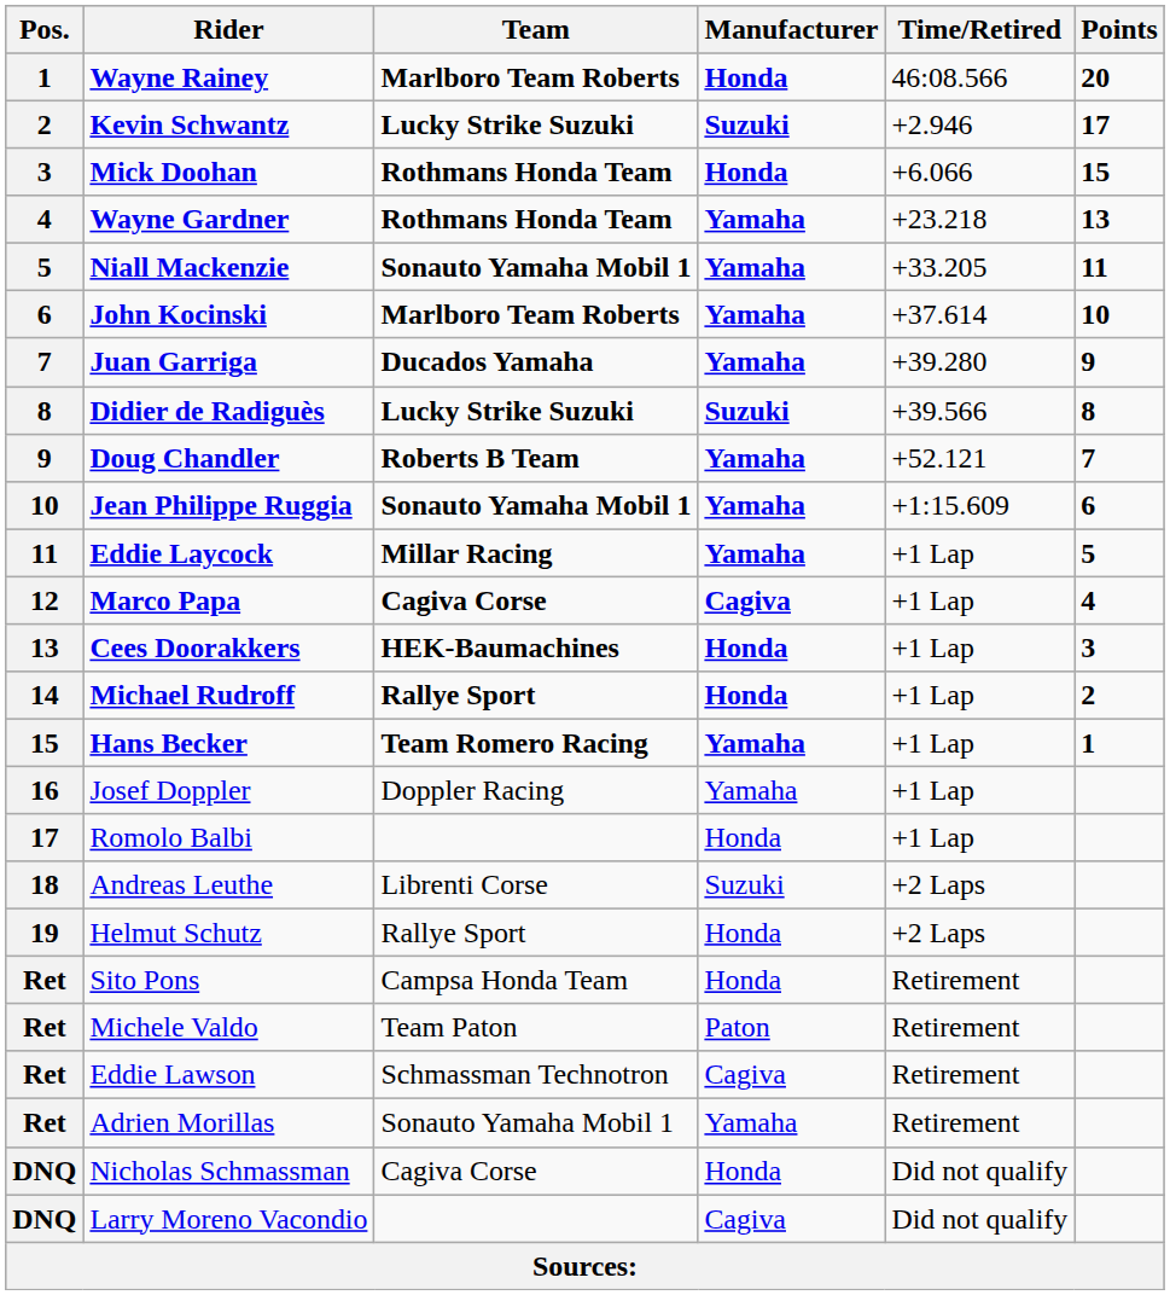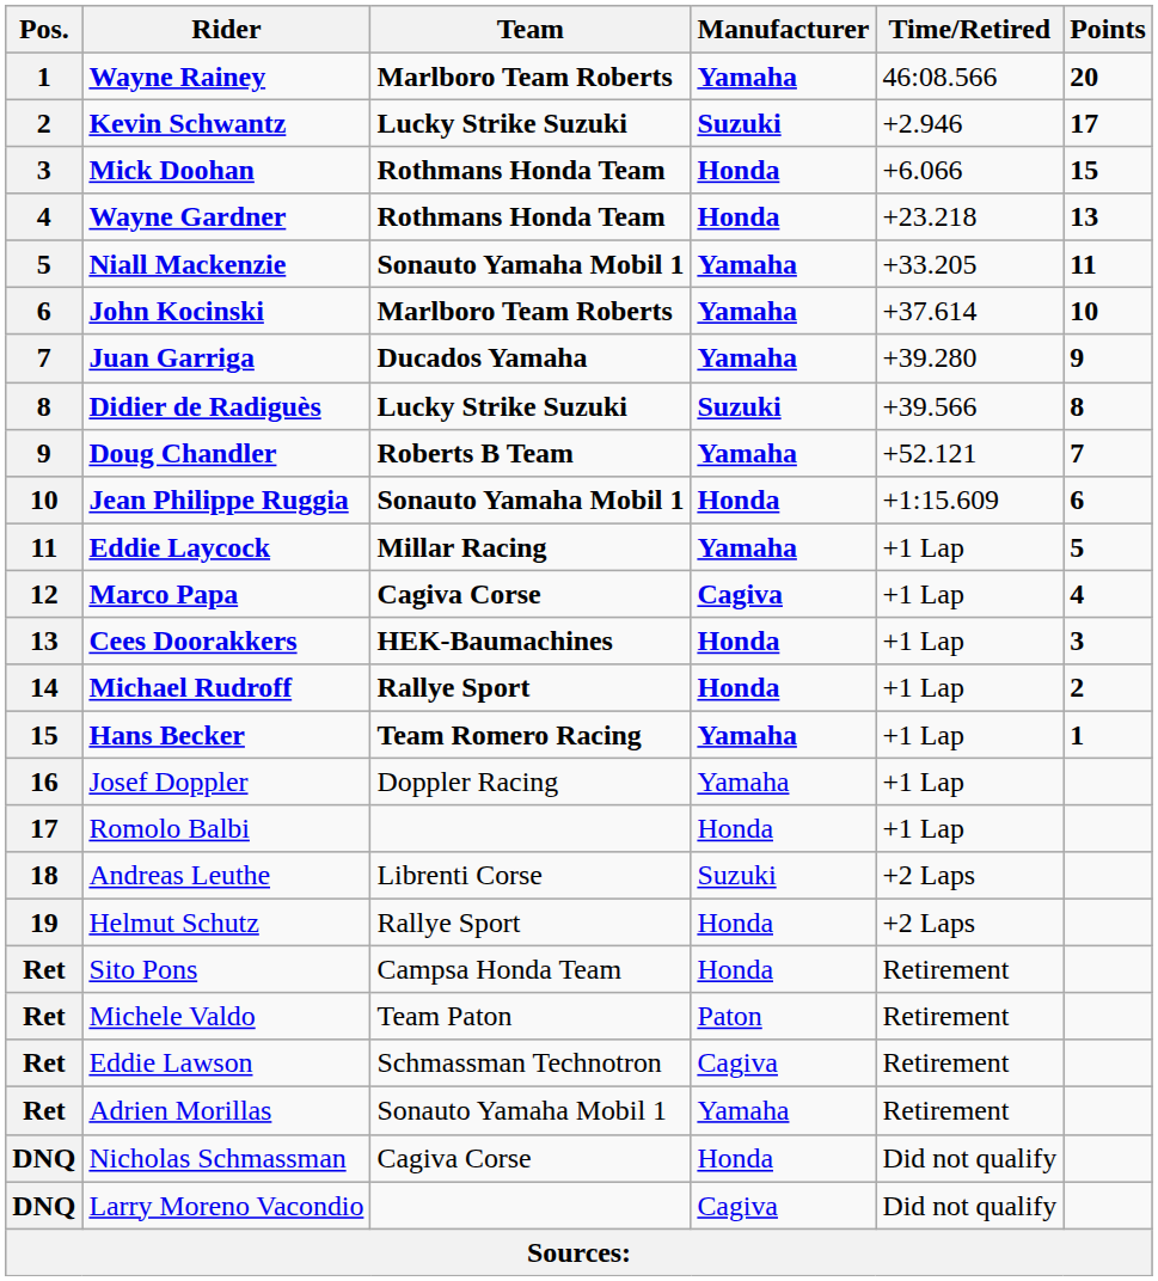 <table class="wikitable" style="font-size: 95%;">
 <tr>
 <th>Pos.</th>
 <th>Rider</th>
 <th>Team</th>
 <th>Manufacturer</th>
 <th>Time/Retired</th>
 <th>Points</th>
 </tr>
 <tr>
 <th>1</th>
 <td> <strong><a href='#'>Wayne Rainey</a></strong></td>
 <td><strong>Marlboro Team Roberts</strong></td>
-<td><strong><a href='#'>Honda</a></strong></td>
+<td><strong><a href='#'>Yamaha</a></strong></td>
 <td>46:08.566</td>
 <td><strong>20</strong></td>
 </tr>
 <tr>
 <th>2</th>
 <td> <strong><a href='#'>Kevin Schwantz</a></strong></td>
 <td><strong>Lucky Strike Suzuki</strong></td>
 <td><strong><a href='#'>Suzuki</a></strong></td>
 <td>+2.946</td>
 <td><strong>17</strong></td>
 </tr>
 <tr>
 <th>3</th>
 <td> <strong><a href='#'>Mick Doohan</a></strong></td>
 <td><strong>Rothmans Honda Team</strong></td>
 <td><strong><a href='#'>Honda</a></strong></td>
 <td>+6.066</td>
 <td><strong>15</strong></td>
 </tr>
 <tr>
 <th>4</th>
 <td> <strong><a href='#'>Wayne Gardner</a></strong></td>
 <td><strong>Rothmans Honda Team</strong></td>
-<td><strong><a href='#'>Yamaha</a></strong></td>
+<td><strong><a href='#'>Honda</a></strong></td>
 <td>+23.218</td>
 <td><strong>13</strong></td>
 </tr>
 <tr>
 <th>5</th>
 <td> <strong><a href='#'>Niall Mackenzie</a></strong></td>
 <td><strong>Sonauto Yamaha Mobil 1</strong></td>
 <td><strong><a href='#'>Yamaha</a></strong></td>
 <td>+33.205</td>
 <td><strong>11</strong></td>
 </tr>
 <tr>
 <th>6</th>
 <td> <strong><a href='#'>John Kocinski</a></strong></td>
 <td><strong>Marlboro Team Roberts</strong></td>
 <td><strong><a href='#'>Yamaha</a></strong></td>
 <td>+37.614</td>
 <td><strong>10</strong></td>
 </tr>
 <tr>
 <th>7</th>
 <td> <strong><a href='#'>Juan Garriga</a></strong></td>
 <td><strong>Ducados Yamaha</strong></td>
 <td><strong><a href='#'>Yamaha</a></strong></td>
 <td>+39.280</td>
 <td><strong>9</strong></td>
 </tr>
 <tr>
 <th>8</th>
 <td> <strong><a href='#'>Didier de Radiguès</a></strong></td>
 <td><strong>Lucky Strike Suzuki</strong></td>
 <td><strong><a href='#'>Suzuki</a></strong></td>
 <td>+39.566</td>
 <td><strong>8</strong></td>
 </tr>
 <tr>
 <th>9</th>
 <td> <strong><a href='#'>Doug Chandler</a></strong></td>
 <td><strong>Roberts B Team</strong></td>
 <td><strong><a href='#'>Yamaha</a></strong></td>
 <td>+52.121</td>
 <td><strong>7</strong></td>
 </tr>
 <tr>
 <th>10</th>
 <td> <strong><a href='#'>Jean Philippe Ruggia</a></strong></td>
 <td><strong>Sonauto Yamaha Mobil 1</strong></td>
-<td><strong><a href='#'>Yamaha</a></strong></td>
+<td><strong><a href='#'>Honda</a></strong></td>
 <td>+1:15.609</td>
 <td><strong>6</strong></td>
 </tr>
 <tr>
 <th>11</th>
 <td> <strong><a href='#'>Eddie Laycock</a></strong></td>
 <td><strong>Millar Racing</strong></td>
 <td><strong><a href='#'>Yamaha</a></strong></td>
 <td>+1 Lap</td>
 <td><strong>5</strong></td>
 </tr>
 <tr>
 <th>12</th>
 <td> <strong><a href='#'>Marco Papa</a></strong></td>
 <td><strong>Cagiva Corse</strong></td>
 <td><strong><a href='#'>Cagiva</a></strong></td>
 <td>+1 Lap</td>
 <td><strong>4</strong></td>
 </tr>
 <tr>
 <th>13</th>
 <td> <strong><a href='#'>Cees Doorakkers</a></strong></td>
 <td><strong>HEK-Baumachines</strong></td>
 <td><strong><a href='#'>Honda</a></strong></td>
 <td>+1 Lap</td>
 <td><strong>3</strong></td>
 </tr>
 <tr>
 <th>14</th>
 <td> <strong><a href='#'>Michael Rudroff</a></strong></td>
 <td><strong>Rallye Sport</strong></td>
 <td><strong><a href='#'>Honda</a></strong></td>
 <td>+1 Lap</td>
 <td><strong>2</strong></td>
 </tr>
 <tr>
 <th>15</th>
 <td> <strong><a href='#'>Hans Becker</a></strong></td>
 <td><strong>Team Romero Racing</strong></td>
 <td><strong><a href='#'>Yamaha</a></strong></td>
 <td>+1 Lap</td>
 <td><strong>1</strong></td>
 </tr>
 <tr>
 <th>16</th>
 <td> <a href='#'>Josef Doppler</a></td>
 <td>Doppler Racing</td>
 <td><a href='#'>Yamaha</a></td>
 <td>+1 Lap</td>
 <td></td>
 </tr>
 <tr>
 <th>17</th>
 <td> <a href='#'>Romolo Balbi</a></td>
 <td></td>
 <td><a href='#'>Honda</a></td>
 <td>+1 Lap</td>
 <td></td>
 </tr>
 <tr>
 <th>18</th>
 <td> <a href='#'>Andreas Leuthe</a></td>
 <td>Librenti Corse</td>
 <td><a href='#'>Suzuki</a></td>
 <td>+2 Laps</td>
 <td></td>
 </tr>
 <tr>
 <th>19</th>
 <td> <a href='#'>Helmut Schutz</a></td>
 <td>Rallye Sport</td>
 <td><a href='#'>Honda</a></td>
 <td>+2 Laps</td>
 <td></td>
 </tr>
 <tr>
 <th>Ret</th>
 <td> <a href='#'>Sito Pons</a></td>
 <td>Campsa Honda Team</td>
 <td><a href='#'>Honda</a></td>
 <td>Retirement</td>
 <td></td>
 </tr>
 <tr>
 <th>Ret</th>
 <td> <a href='#'>Michele Valdo</a></td>
 <td>Team Paton</td>
 <td><a href='#'>Paton</a></td>
 <td>Retirement</td>
 <td></td>
 </tr>
 <tr>
 <th>Ret</th>
 <td> <a href='#'>Eddie Lawson</a></td>
 <td>Schmassman Technotron</td>
 <td><a href='#'>Cagiva</a></td>
 <td>Retirement</td>
 <td></td>
 </tr>
 <tr>
 <th>Ret</th>
 <td> <a href='#'>Adrien Morillas</a></td>
 <td>Sonauto Yamaha Mobil 1</td>
 <td><a href='#'>Yamaha</a></td>
 <td>Retirement</td>
 <td></td>
 </tr>
 <tr>
 <th>DNQ</th>
 <td> <a href='#'>Nicholas Schmassman</a></td>
 <td>Cagiva Corse</td>
 <td><a href='#'>Honda</a></td>
 <td>Did not qualify</td>
 <td></td>
 </tr>
 <tr>
 <th>DNQ</th>
 <td> <a href='#'>Larry Moreno Vacondio</a></td>
 <td></td>
 <td><a href='#'>Cagiva</a></td>
 <td>Did not qualify</td>
 <td></td>
 </tr>
 <tr>
 <th colspan=8>Sources: </th>
 </tr>
 </table>
